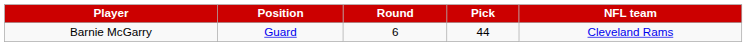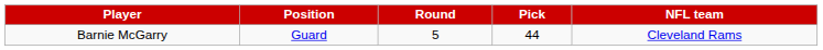 <table class="wikitable" width="80%">
 <tr align="center" style="background:#CC0000; color:white">
 <td><strong>Player</strong></td>
 <td><strong>Position</strong></td>
 <td><strong>Round</strong></td>
 <td><strong>Pick</strong></td>
 <td><strong>NFL team</strong></td>
 </tr>
 <tr align="center">
 <td>Barnie McGarry</td>
 <td><a href='#'>Guard</a></td>
-<td>6</td>
+<td>5</td>
 <td>44</td>
 <td><a href='#'>Cleveland Rams</a></td>
 </tr>
 </table>
